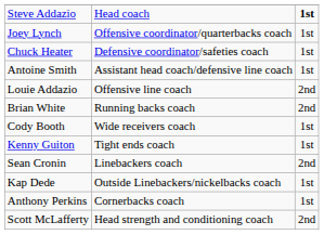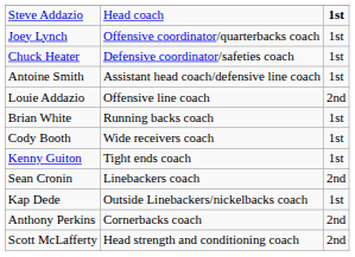 <table class="wikitable">
 <tr>
 </tr>
 <tr>
 <td><a href='#'>Steve Addazio</a></td>
 <td><a href='#'>Head coach</a></td>
 <td align=center><strong>1st</strong></td>
 </tr>
 <tr>
 <td><a href='#'>Joey Lynch</a></td>
 <td><a href='#'>Offensive coordinator</a>/quarterbacks coach</td>
 <td align=center>1st</td>
 </tr>
 <tr>
 <td><a href='#'>Chuck Heater</a></td>
 <td><a href='#'>Defensive coordinator</a>/safeties coach</td>
 <td align=center>1st</td>
 </tr>
 <tr>
 <td>Antoine Smith</td>
 <td>Assistant head coach/defensive line coach</td>
 <td align=center>1st</td>
 </tr>
 <tr>
 <td>Louie Addazio</td>
 <td>Offensive line coach</td>
 <td align=center>2nd</td>
 </tr>
 <tr>
 <td>Brian White</td>
 <td>Running backs coach</td>
-<td align=center>2nd</td>
+<td align=center>1st</td>
 </tr>
 <tr>
 <td>Cody Booth</td>
 <td>Wide receivers coach</td>
 <td align=center>1st</td>
 </tr>
 <tr>
 <td><a href='#'>Kenny Guiton</a></td>
 <td>Tight ends coach</td>
 <td align=center>1st</td>
 </tr>
 <tr>
 <td>Sean Cronin</td>
 <td>Linebackers coach</td>
 <td align=center>2nd</td>
 </tr>
 <tr>
 <td>Kap Dede</td>
 <td>Outside Linebackers/nickelbacks coach</td>
 <td align=center>1st</td>
 </tr>
 <tr>
 <td>Anthony Perkins</td>
 <td>Cornerbacks coach</td>
-<td align=center>1st</td>
+<td align=center>2nd</td>
 </tr>
 <tr>
 <td>Scott McLafferty</td>
 <td>Head strength and conditioning coach</td>
 <td align=center>2nd</td>
 </tr>
 </table>
